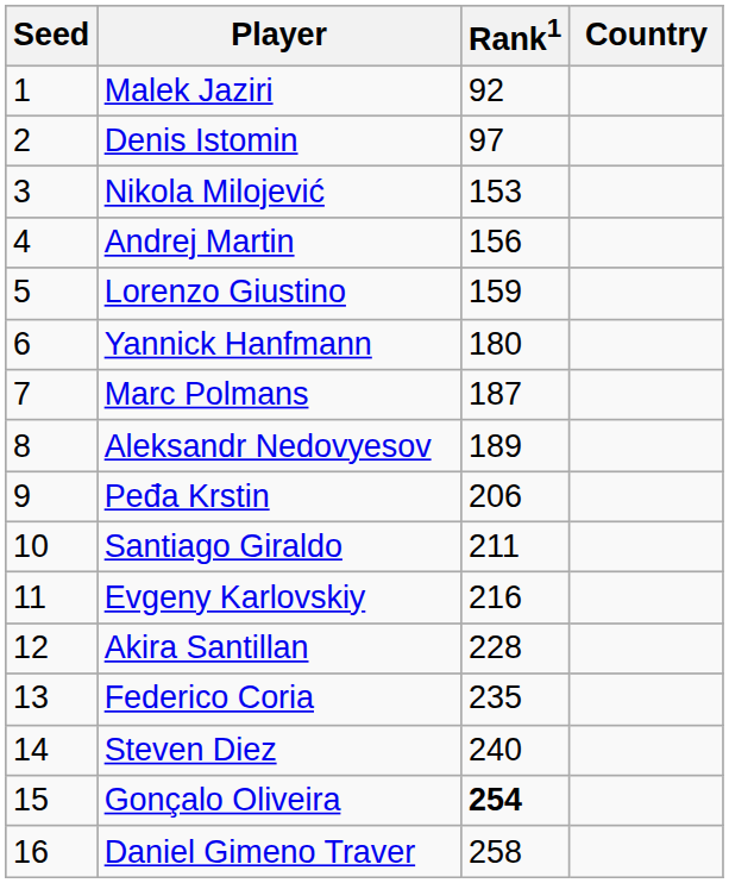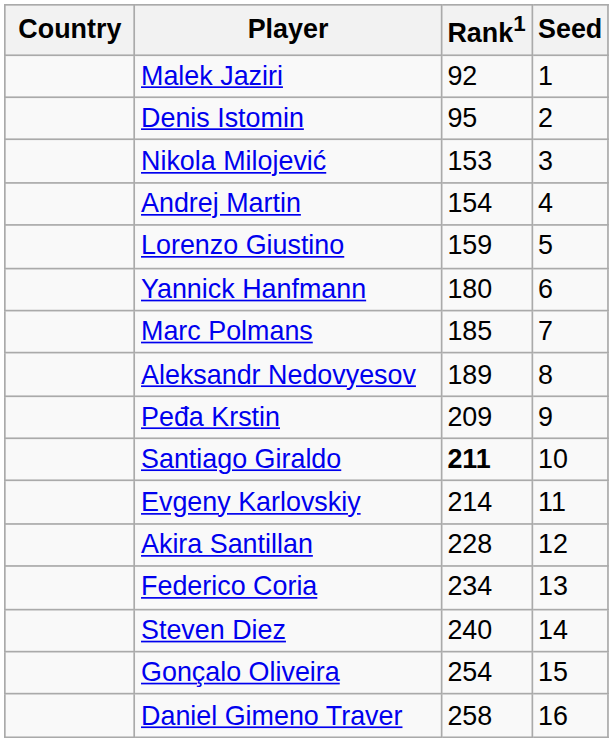 <table class="sortable wikitable">
 <tr>
-<th>Seed</th>
+<th width="70">Country</th>
 <th width="175">Player</th>
 <th>Rank<sup>1</sup></th>
-<th width="70">Country</th>
+<th>Seed</th>
 </tr>
 <tr>
-<td>1</td>
+<td></td>
 <td><a href='#'>Malek Jaziri</a></td>
 <td>92</td>
-<td></td>
+<td>1</td>
 </tr>
 <tr>
+<td></td>
+<td><a href='#'>Denis Istomin</a></td>
+<td>95</td>
 <td>2</td>
-<td><a href='#'>Denis Istomin</a></td>
-<td>97</td>
-<td></td>
 </tr>
 <tr>
-<td>3</td>
+<td></td>
 <td><a href='#'>Nikola Milojević</a></td>
 <td>153</td>
-<td></td>
+<td>3</td>
 </tr>
 <tr>
+<td></td>
+<td><a href='#'>Andrej Martin</a></td>
+<td>154</td>
 <td>4</td>
-<td><a href='#'>Andrej Martin</a></td>
-<td>156</td>
-<td></td>
 </tr>
 <tr>
-<td>5</td>
+<td></td>
 <td><a href='#'>Lorenzo Giustino</a></td>
 <td>159</td>
-<td></td>
+<td>5</td>
 </tr>
 <tr>
-<td>6</td>
+<td></td>
 <td><a href='#'>Yannick Hanfmann</a></td>
 <td>180</td>
-<td></td>
+<td>6</td>
 </tr>
 <tr>
+<td></td>
+<td><a href='#'>Marc Polmans</a></td>
+<td>185</td>
 <td>7</td>
-<td><a href='#'>Marc Polmans</a></td>
-<td>187</td>
-<td></td>
 </tr>
 <tr>
-<td>8</td>
+<td></td>
 <td><a href='#'>Aleksandr Nedovyesov</a></td>
 <td>189</td>
-<td></td>
+<td>8</td>
 </tr>
 <tr>
+<td></td>
+<td><a href='#'>Peđa Krstin</a></td>
+<td>209</td>
 <td>9</td>
-<td><a href='#'>Peđa Krstin</a></td>
-<td>206</td>
-<td></td>
 </tr>
 <tr>
+<td></td>
+<td><a href='#'>Santiago Giraldo</a></td>
+<td><strong>211</strong></td>
 <td>10</td>
-<td><a href='#'>Santiago Giraldo</a></td>
-<td>211</td>
-<td></td>
 </tr>
 <tr>
+<td></td>
+<td><a href='#'>Evgeny Karlovskiy</a></td>
+<td>214</td>
 <td>11</td>
-<td><a href='#'>Evgeny Karlovskiy</a></td>
-<td>216</td>
-<td></td>
 </tr>
 <tr>
-<td>12</td>
+<td></td>
 <td><a href='#'>Akira Santillan</a></td>
 <td>228</td>
-<td></td>
+<td>12</td>
 </tr>
 <tr>
+<td></td>
+<td><a href='#'>Federico Coria</a></td>
+<td>234</td>
 <td>13</td>
-<td><a href='#'>Federico Coria</a></td>
-<td>235</td>
-<td></td>
 </tr>
 <tr>
-<td>14</td>
+<td></td>
 <td><a href='#'>Steven Diez</a></td>
 <td>240</td>
-<td></td>
+<td>14</td>
 </tr>
 <tr>
+<td></td>
+<td><a href='#'>Gonçalo Oliveira</a></td>
+<td>254</td>
 <td>15</td>
-<td><a href='#'>Gonçalo Oliveira</a></td>
-<td><strong>254</strong></td>
-<td></td>
 </tr>
 <tr>
-<td>16</td>
+<td></td>
 <td><a href='#'>Daniel Gimeno Traver</a></td>
 <td>258</td>
-<td></td>
+<td>16</td>
 </tr>
 </table>
